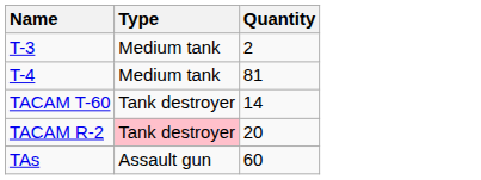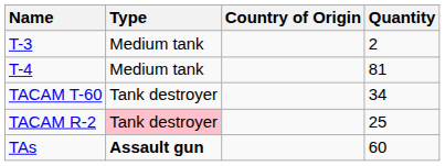 <table class="wikitable">
 <tr>
 <th style="text-align: left;">Name</th>
 <th style="text-align: left;">Type</th>
+<th style="text-align: left;">Country of Origin</th>
 <th style="text-align: left;">Quantity</th>
 </tr>
 <tr>
 <td><a href='#'>T-3</a></td>
 <td>Medium tank</td>
+<td></td>
 <td>2</td>
 </tr>
 <tr>
 <td><a href='#'>T-4</a></td>
 <td>Medium tank</td>
+<td></td>
 <td>81</td>
 </tr>
 <tr>
 <td><a href='#'>TACAM T-60</a></td>
 <td>Tank destroyer</td>
-<td>14</td>
+<td></td>
+<td>34</td>
 </tr>
 <tr>
 <td><a href='#'>TACAM R-2</a></td>
 <td style="background: pink;">Tank destroyer</td>
-<td>20</td>
+<td></td>
+<td>25</td>
 </tr>
 <tr>
 <td><a href='#'>TAs</a></td>
-<td>Assault gun</td>
+<td><strong>Assault gun</strong></td>
+<td></td>
 <td>60</td>
 </tr>
 </table>
